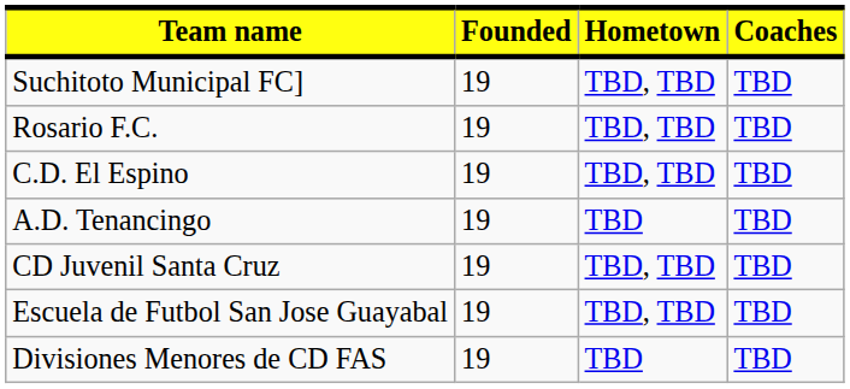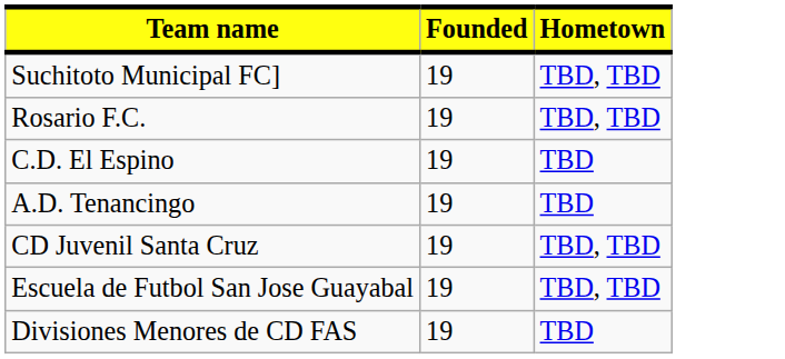 <table class="wikitable">
 <tr>
 <th style="background:#FFFF10; color:black; border-top:black 3px solid; border-bottom:black 3px solid;">Team name</th>
 <th style="background:#FFFF10; color:black; border-top:black 3px solid; border-bottom:black 3px solid;">Founded</th>
 <th style="background:#FFFF10; color:black; border-top:black 3px solid; border-bottom:black 3px solid;">Hometown</th>
-<th style="background:#FFFF10; color:black; border-top:black 3px solid; border-bottom:black 3px solid;">Coaches</th>
 </tr>
 <tr>
 <td>Suchitoto Municipal FC]</td>
 <td>19</td>
 <td> <a href='#'>TBD</a>, <a href='#'>TBD</a></td>
-<td> <a href='#'>TBD</a></td>
 </tr>
 <tr>
 <td>Rosario F.C.</td>
 <td>19</td>
 <td> <a href='#'>TBD</a>, <a href='#'>TBD</a></td>
-<td> <a href='#'>TBD</a></td>
 </tr>
 <tr>
 <td>C.D. El Espino</td>
 <td>19</td>
-<td> <a href='#'>TBD</a>, <a href='#'>TBD</a></td>
 <td> <a href='#'>TBD</a></td>
 </tr>
 <tr>
 <td>A.D. Tenancingo</td>
 <td>19</td>
 <td> <a href='#'>TBD</a></td>
-<td> <a href='#'>TBD</a></td>
 </tr>
 <tr>
 <td>CD Juvenil Santa Cruz</td>
 <td>19</td>
 <td> <a href='#'>TBD</a>, <a href='#'>TBD</a></td>
-<td> <a href='#'>TBD</a></td>
 </tr>
 <tr>
 <td>Escuela de Futbol San Jose Guayabal</td>
 <td>19</td>
 <td> <a href='#'>TBD</a>, <a href='#'>TBD</a></td>
-<td> <a href='#'>TBD</a></td>
 </tr>
 <tr>
 <td>Divisiones Menores de CD FAS</td>
 <td>19</td>
 <td> <a href='#'>TBD</a></td>
-<td> <a href='#'>TBD</a></td>
 </tr>
 </table>
